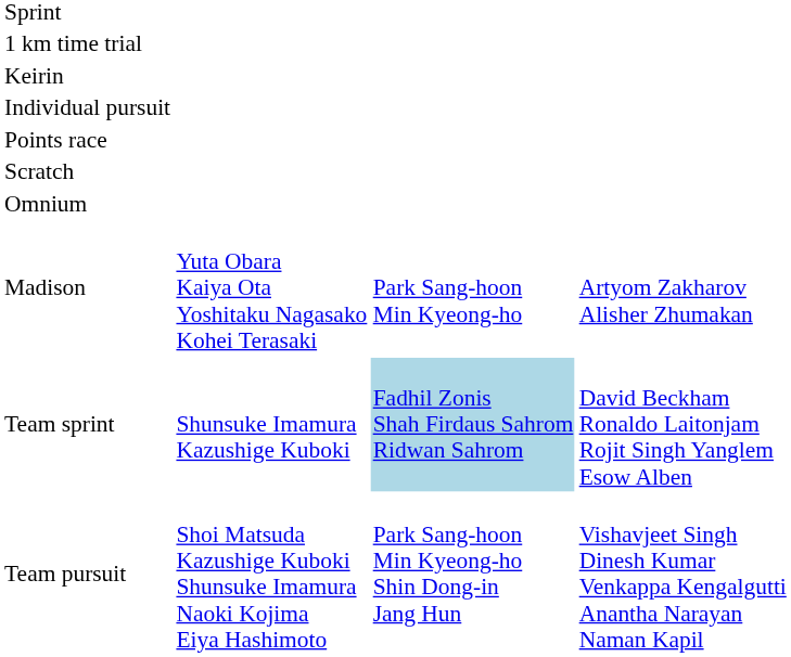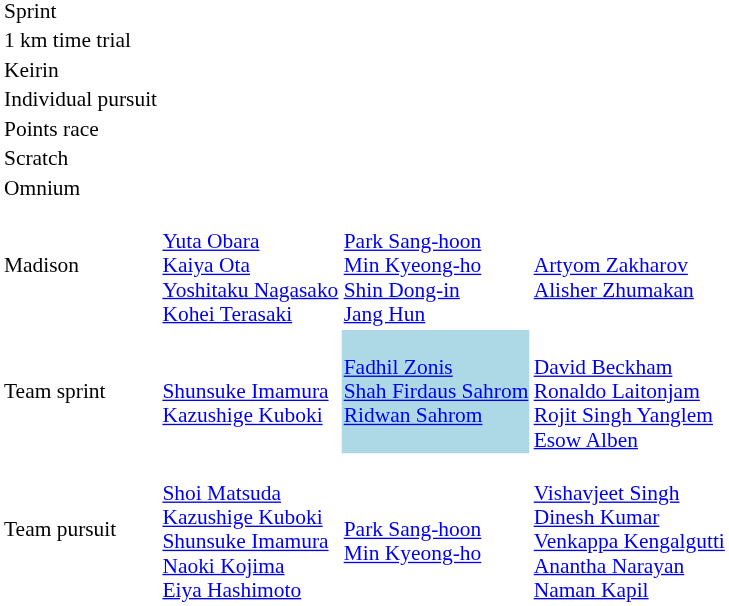 <table>
 <tr>
 <td>Sprint</td>
 <td></td>
 <td></td>
 <td></td>
 </tr>
 <tr>
 <td>1 km time trial</td>
 <td></td>
 <td></td>
 <td></td>
 </tr>
 <tr>
 <td>Keirin</td>
 <td></td>
 <td></td>
 <td></td>
 </tr>
 <tr>
 <td>Individual pursuit</td>
 <td></td>
 <td></td>
 <td></td>
 </tr>
 <tr>
 <td>Points race</td>
 <td></td>
 <td></td>
 <td></td>
 </tr>
 <tr>
 <td>Scratch</td>
 <td></td>
 <td></td>
 <td></td>
 </tr>
 <tr>
 <td>Omnium</td>
 <td></td>
 <td></td>
 <td></td>
 </tr>
 <tr>
 <td>Madison</td>
 <td><br><a href='#'>Yuta Obara</a><br><a href='#'>Kaiya Ota</a><br><a href='#'>Yoshitaku Nagasako</a><br><a href='#'>Kohei Terasaki</a></td>
-<td><br><a href='#'>Park Sang-hoon</a><br><a href='#'>Min Kyeong-ho</a></td>
+<td valign=top><br><a href='#'>Park Sang-hoon</a><br><a href='#'>Min Kyeong-ho</a><br><a href='#'>Shin Dong-in</a><br><a href='#'>Jang Hun</a></td>
 <td><br><a href='#'>Artyom Zakharov</a><br><a href='#'>Alisher Zhumakan</a></td>
 </tr>
 <tr>
 <td>Team sprint</td>
 <td><br><a href='#'>Shunsuke Imamura</a><br><a href='#'>Kazushige Kuboki</a></td>
 <td valign=top style="background: lightblue;"><br><a href='#'>Fadhil Zonis</a><br><a href='#'>Shah Firdaus Sahrom</a><br><a href='#'>Ridwan Sahrom</a></td>
 <td><br><a href='#'>David Beckham</a><br><a href='#'>Ronaldo Laitonjam</a><br><a href='#'>Rojit Singh Yanglem</a><br><a href='#'>Esow Alben</a></td>
 </tr>
 <tr>
 <td>Team pursuit</td>
 <td><br><a href='#'>Shoi Matsuda</a><br><a href='#'>Kazushige Kuboki</a><br><a href='#'>Shunsuke Imamura</a><br><a href='#'>Naoki Kojima</a><br><a href='#'>Eiya Hashimoto</a></td>
-<td valign=top><br><a href='#'>Park Sang-hoon</a><br><a href='#'>Min Kyeong-ho</a><br><a href='#'>Shin Dong-in</a><br><a href='#'>Jang Hun</a></td>
+<td><br><a href='#'>Park Sang-hoon</a><br><a href='#'>Min Kyeong-ho</a></td>
 <td><br><a href='#'>Vishavjeet Singh</a><br><a href='#'>Dinesh Kumar</a><br><a href='#'>Venkappa Kengalgutti</a><br><a href='#'>Anantha Narayan</a><br><a href='#'>Naman Kapil</a></td>
 </tr>
 </table>
